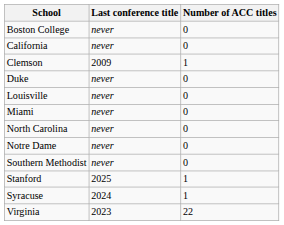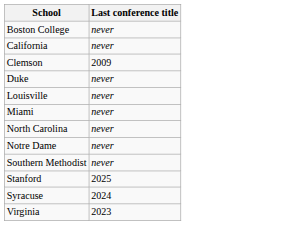 <table class="wikitable sortable" style="font-size:90%">
 <tr>
 <th>School</th>
 <th>Last conference title</th>
-<th>Number of ACC titles</th>
 </tr>
 <tr>
 <td>Boston College</td>
 <td><em>never</em></td>
-<td>0</td>
 </tr>
 <tr>
 <td>California</td>
 <td><em>never</em></td>
-<td>0</td>
 </tr>
 <tr>
 <td>Clemson</td>
 <td>2009</td>
-<td>1</td>
 </tr>
 <tr>
 <td>Duke</td>
 <td><em>never</em></td>
-<td>0</td>
 </tr>
 <tr>
 <td>Louisville</td>
 <td><em>never</em></td>
-<td>0</td>
 </tr>
 <tr>
 <td>Miami</td>
 <td><em>never</em></td>
-<td>0</td>
 </tr>
 <tr>
 <td>North Carolina</td>
 <td><em>never</em></td>
-<td>0</td>
 </tr>
 <tr>
 <td>Notre Dame</td>
 <td><em>never</em></td>
-<td>0</td>
 </tr>
 <tr>
 <td>Southern Methodist</td>
 <td><em>never</em></td>
-<td>0</td>
 </tr>
 <tr>
 <td>Stanford</td>
 <td>2025</td>
-<td>1</td>
 </tr>
 <tr>
 <td>Syracuse</td>
 <td>2024</td>
-<td>1</td>
 </tr>
 <tr>
 <td>Virginia</td>
 <td>2023</td>
-<td>22</td>
 </tr>
 </table>
